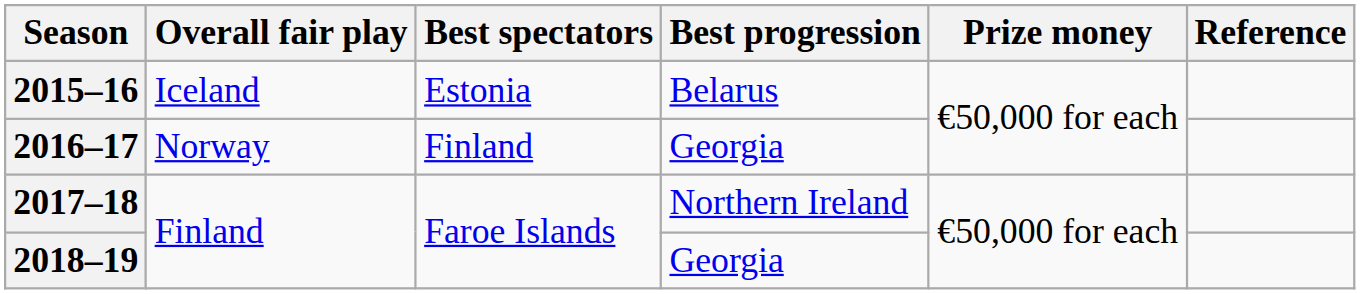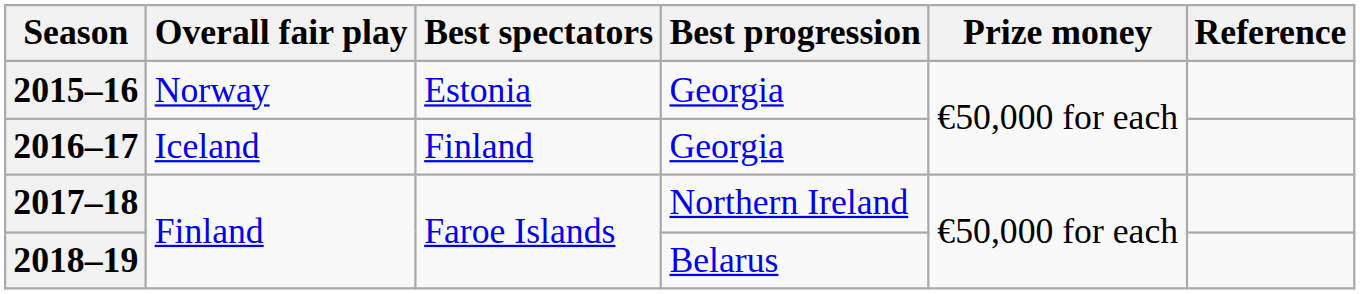 <table class="wikitable">
 <tr>
 <th>Season</th>
 <th>Overall fair play</th>
 <th>Best spectators</th>
 <th>Best progression</th>
 <th>Prize money</th>
 <th>Reference</th>
 </tr>
 <tr>
 <th>2015–16</th>
-<td> <a href='#'>Iceland</a></td>
+<td> <a href='#'>Norway</a></td>
 <td> <a href='#'>Estonia</a></td>
-<td> <a href='#'>Belarus</a></td>
+<td> <a href='#'>Georgia</a></td>
 <td rowspan="2">€50,000 for each</td>
 <td></td>
 </tr>
 <tr>
 <th>2016–17</th>
-<td> <a href='#'>Norway</a></td>
+<td> <a href='#'>Iceland</a></td>
 <td> <a href='#'>Finland</a></td>
 <td> <a href='#'>Georgia</a></td>
 <td></td>
 </tr>
 <tr>
 <th>2017–18</th>
 <td rowspan="2"> <a href='#'>Finland</a></td>
 <td rowspan="2"> <a href='#'>Faroe Islands</a></td>
 <td> <a href='#'>Northern Ireland</a></td>
 <td rowspan="2">€50,000 for each</td>
 <td></td>
 </tr>
 <tr>
 <th>2018–19</th>
-<td> <a href='#'>Georgia</a></td>
+<td> <a href='#'>Belarus</a></td>
 <td></td>
 </tr>
 </table>
